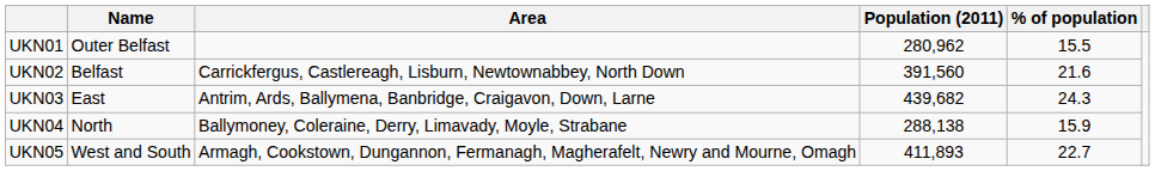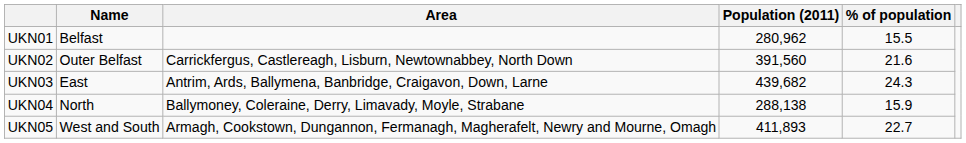 <table class="wikitable">
 <tr>
 <th></th>
 <th>Name</th>
 <th>Area</th>
 <th>Population (2011)</th>
 <th>% of population</th>
 <th></th>
 </tr>
 <tr>
 <td>UKN01</td>
-<td>Outer Belfast</td>
+<td>Belfast</td>
 <td></td>
 <td align="center">280,962</td>
 <td align="center">15.5</td>
 <td rowspan= 5></td>
 </tr>
 <tr>
 <td>UKN02</td>
-<td>Belfast</td>
+<td>Outer Belfast</td>
 <td>Carrickfergus, Castlereagh, Lisburn, Newtownabbey, North Down</td>
 <td align="center">391,560</td>
 <td align="center">21.6</td>
 </tr>
 <tr>
 <td>UKN03</td>
 <td>East</td>
 <td>Antrim, Ards, Ballymena, Banbridge, Craigavon, Down, Larne</td>
 <td align="center">439,682</td>
 <td align="center">24.3</td>
 </tr>
 <tr>
 <td>UKN04</td>
 <td>North</td>
 <td>Ballymoney, Coleraine, Derry, Limavady, Moyle, Strabane</td>
 <td align="center">288,138</td>
 <td align="center">15.9</td>
 </tr>
 <tr>
 <td>UKN05</td>
 <td>West and South</td>
 <td>Armagh, Cookstown, Dungannon, Fermanagh, Magherafelt, Newry and Mourne, Omagh</td>
 <td align="center">411,893</td>
 <td align="center">22.7</td>
 </tr>
 </table>
